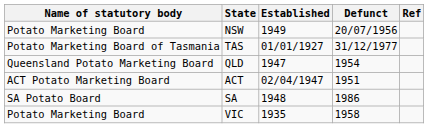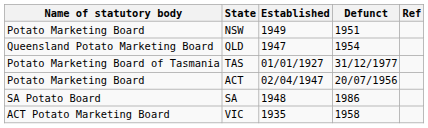 <table class="wikitable">
 <tr>
 <th>Name of statutory body</th>
 <th>State</th>
 <th>Established</th>
 <th>Defunct</th>
 <th>Ref</th>
 </tr>
 <tr>
 <td>Potato Marketing Board</td>
 <td>NSW</td>
 <td>1949</td>
-<td>20/07/1956</td>
+<td>1951</td>
+<td></td>
+</tr>
+<tr>
+<td>Queensland Potato Marketing Board</td>
+<td>QLD</td>
+<td>1947</td>
+<td>1954</td>
 <td></td>
 </tr>
 <tr>
 <td>Potato Marketing Board of Tasmania</td>
 <td>TAS</td>
 <td>01/01/1927</td>
 <td>31/12/1977</td>
 <td></td>
 </tr>
 <tr>
-<td>Queensland Potato Marketing Board</td>
-<td>QLD</td>
-<td>1947</td>
-<td>1954</td>
-<td></td>
-</tr>
-<tr>
-<td>ACT Potato Marketing Board</td>
+<td>Potato Marketing Board</td>
 <td>ACT</td>
 <td>02/04/1947</td>
-<td>1951</td>
+<td>20/07/1956</td>
 <td></td>
 </tr>
 <tr>
 <td>SA Potato Board</td>
 <td>SA</td>
 <td>1948</td>
 <td>1986</td>
 <td></td>
 </tr>
 <tr>
-<td>Potato Marketing Board</td>
+<td>ACT Potato Marketing Board</td>
 <td>VIC</td>
 <td>1935</td>
 <td>1958</td>
 <td></td>
 </tr>
 </table>
